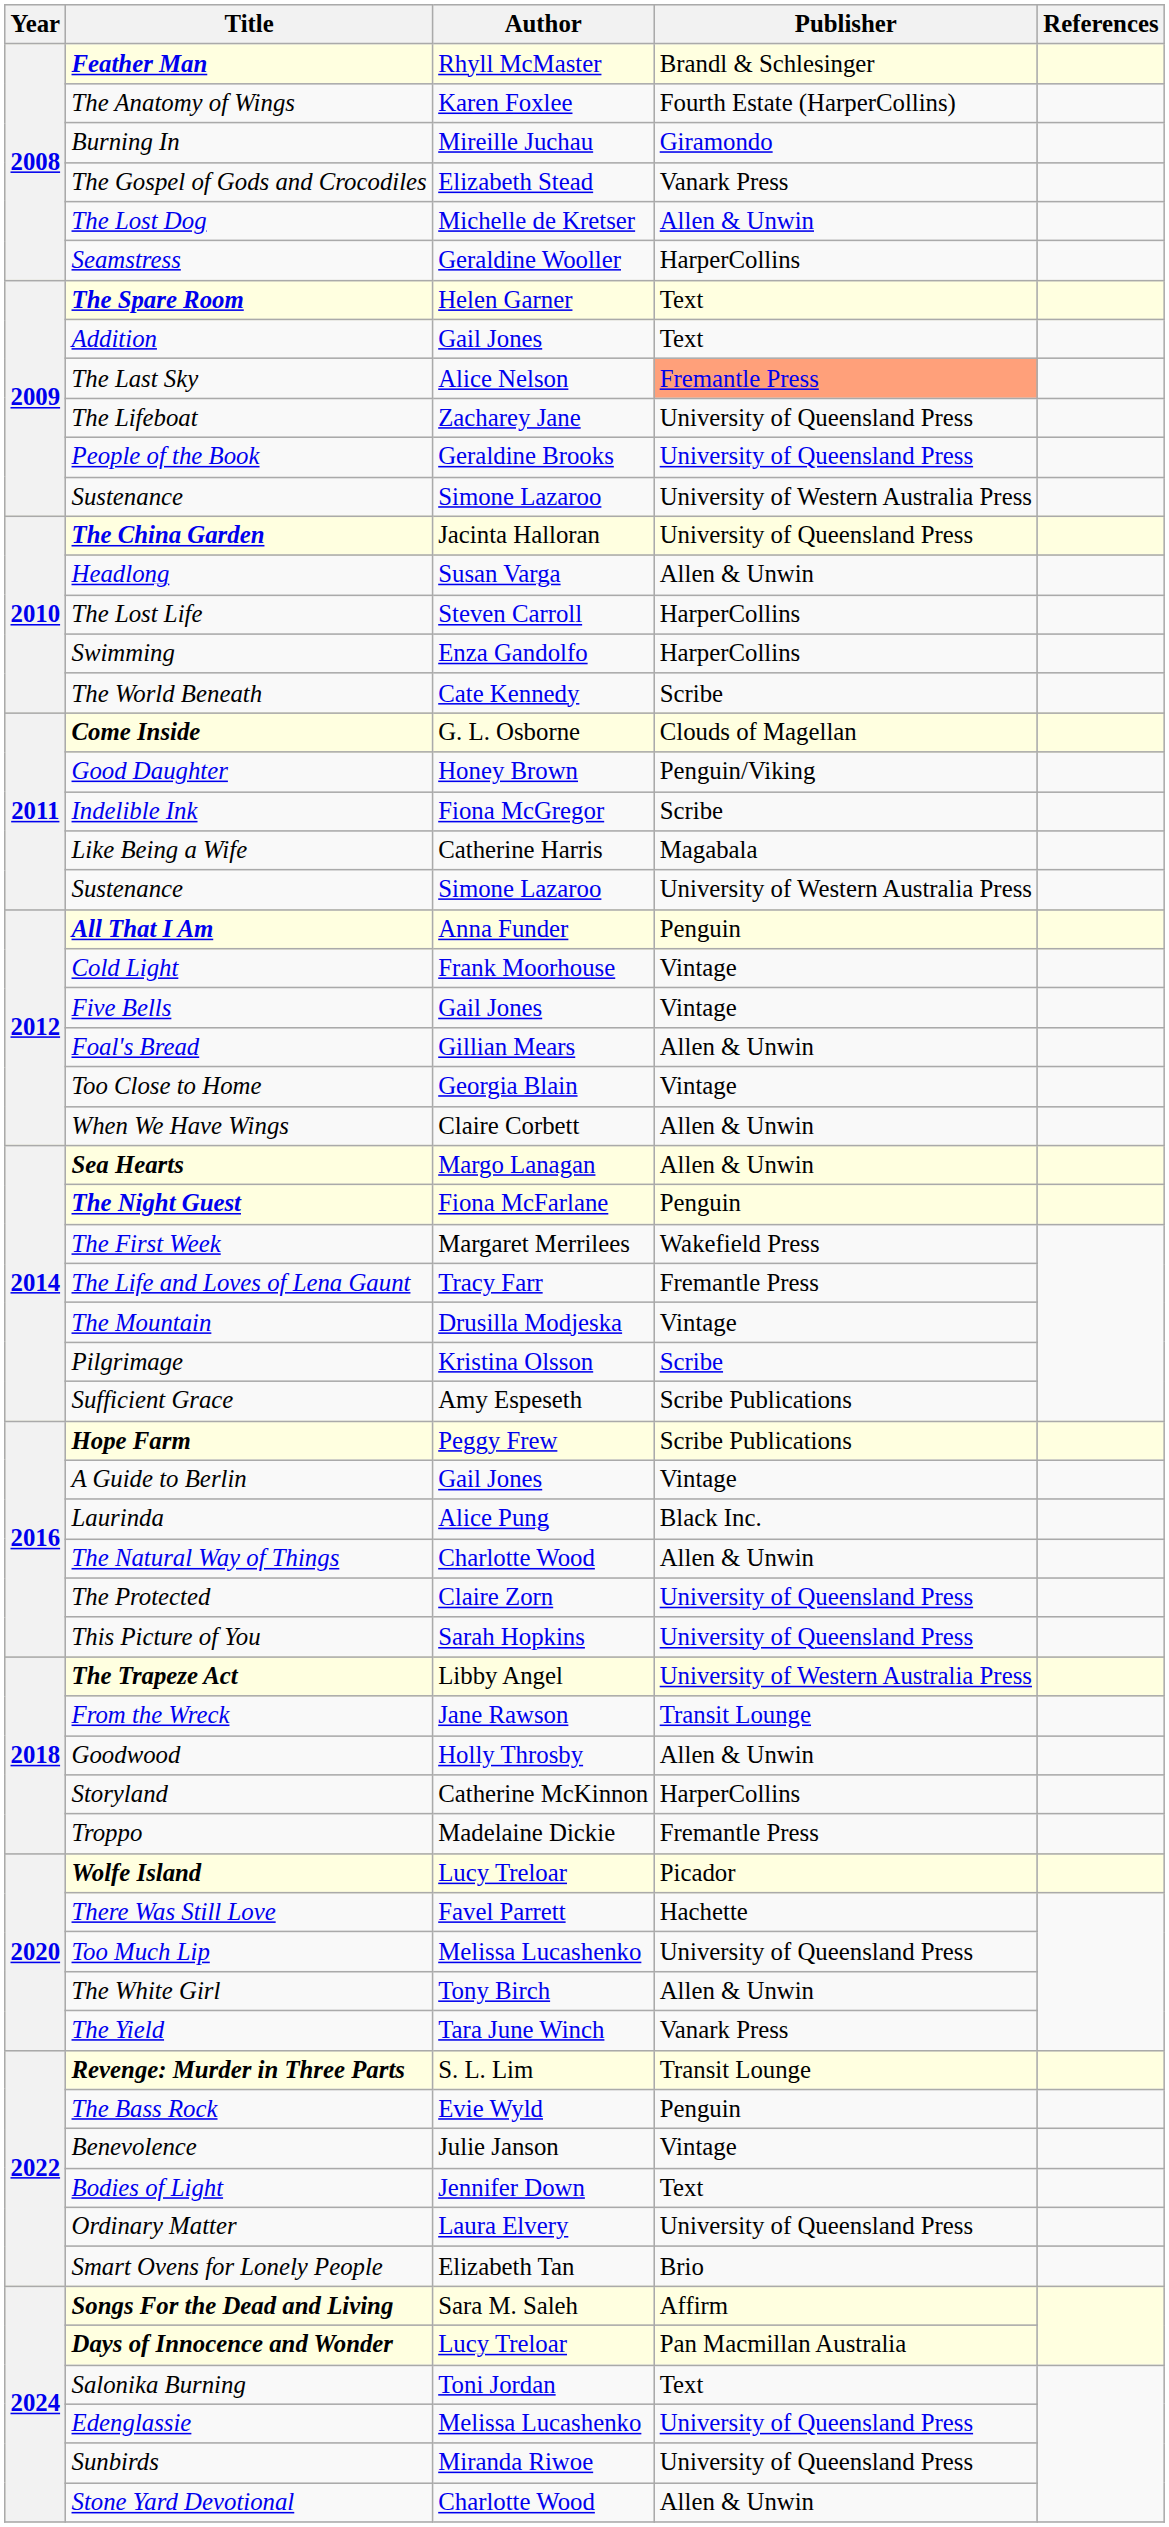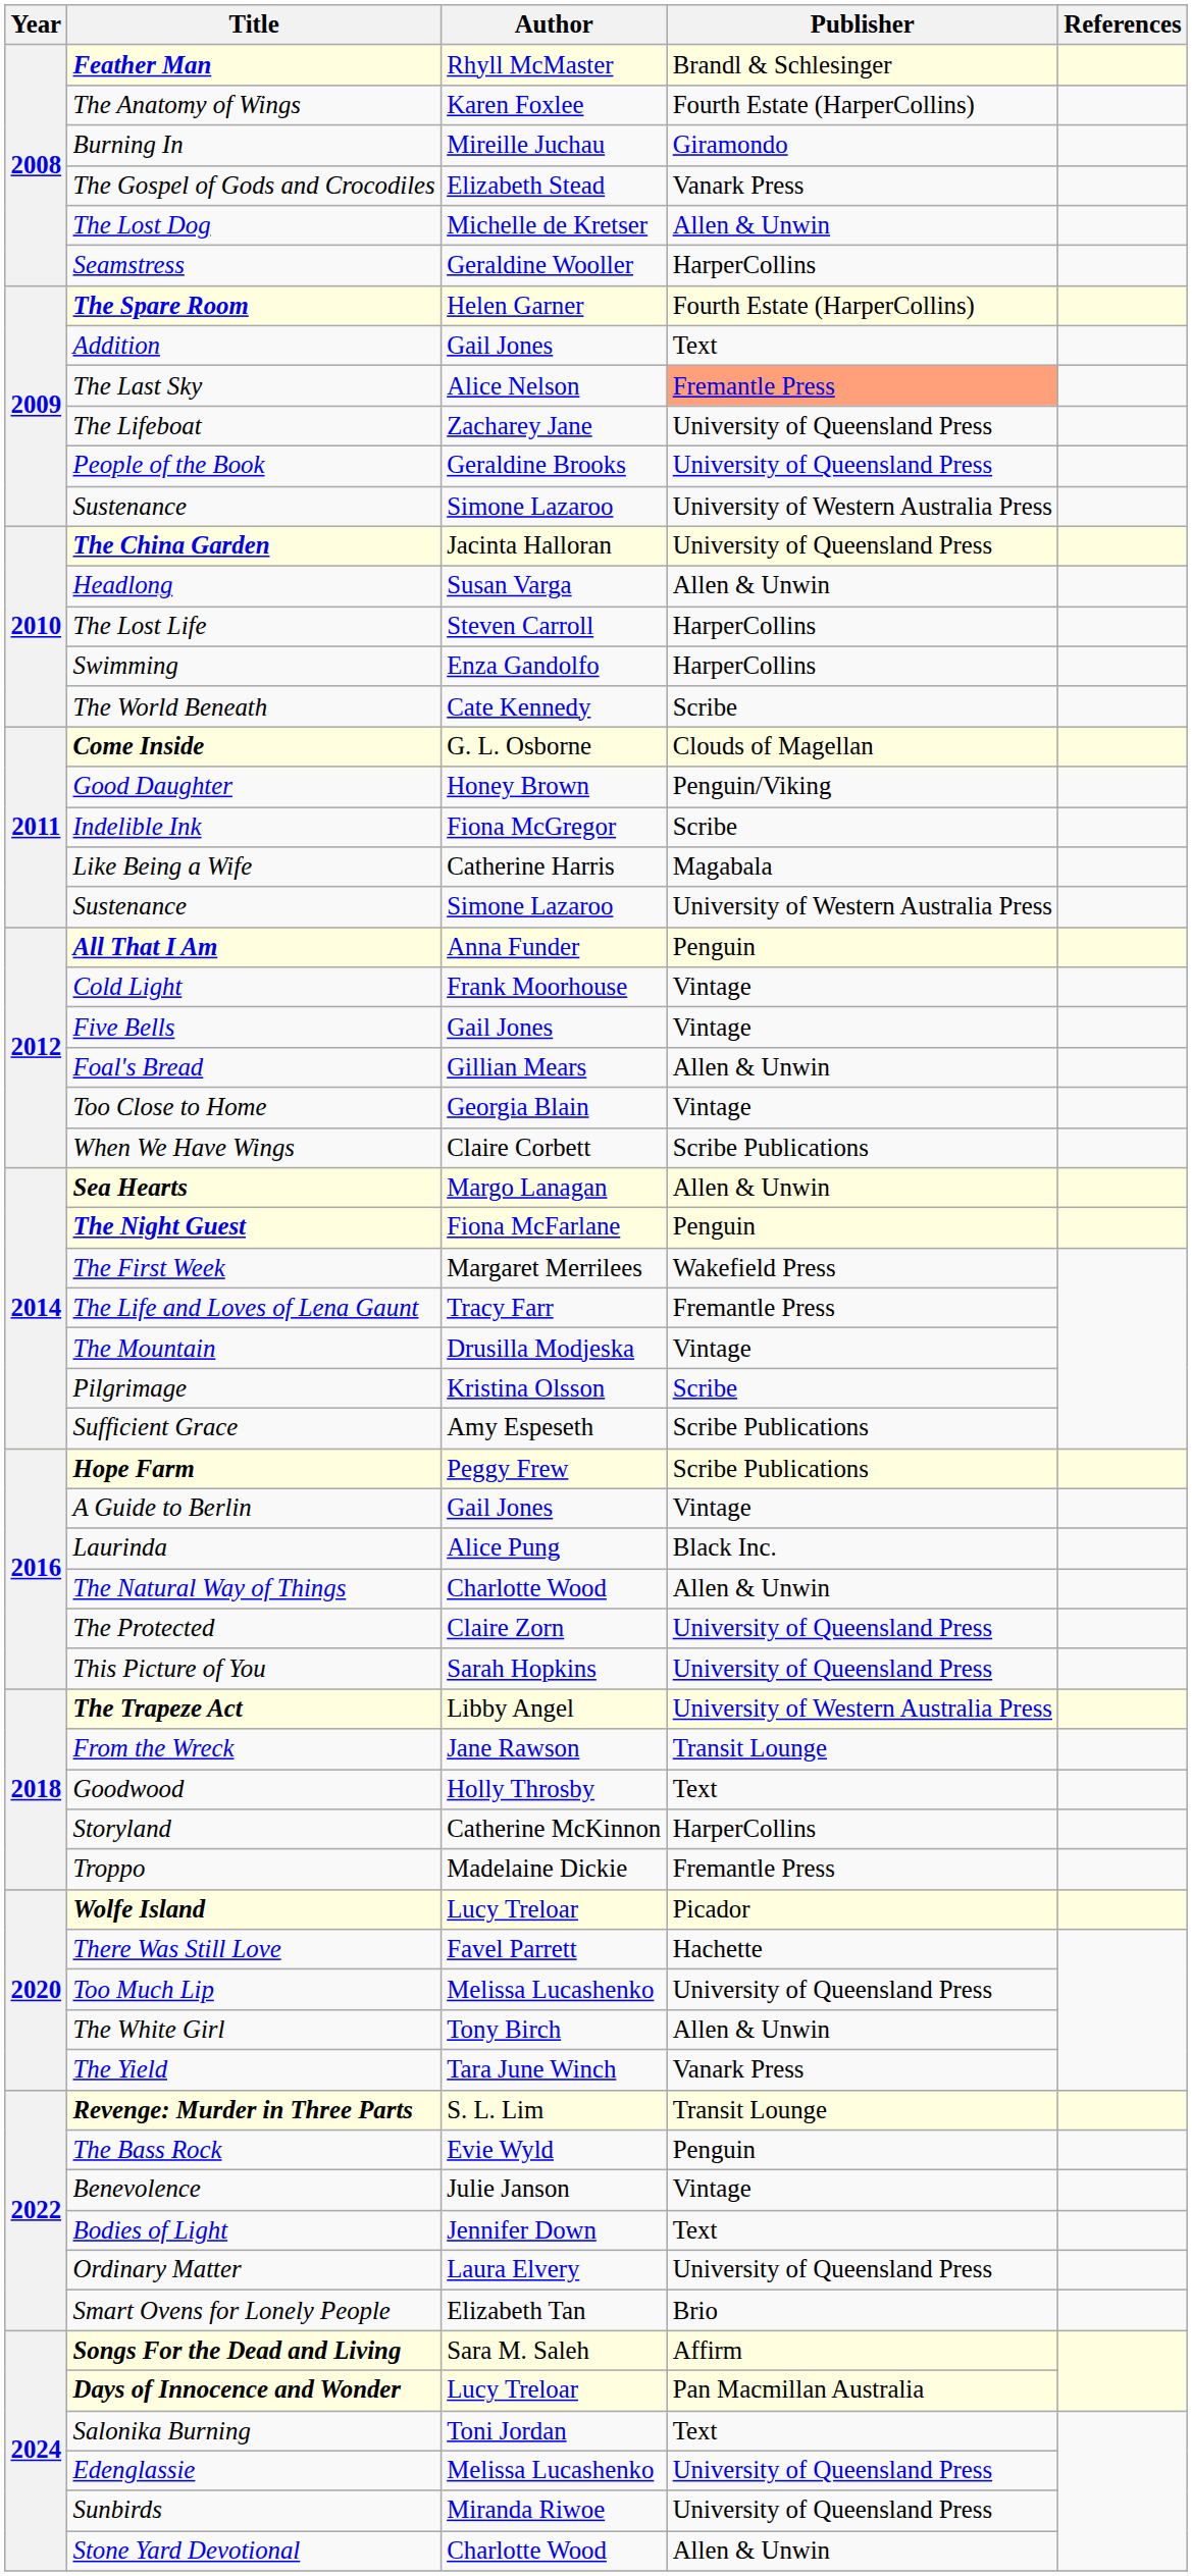 <table class="wikitable">
 <tr>
 <th>Year</th>
 <th>Title</th>
 <th>Author</th>
 <th>Publisher</th>
 <th>References</th>
 </tr>
 <tr style="background-color:lightyellow;">
 <th rowspan="6"><a href='#'>2008</a></th>
 <td><strong><em><a href='#'>Feather Man</a></em></strong></td>
 <td><a href='#'>Rhyll McMaster</a></td>
 <td>Brandl & Schlesinger</td>
 <td></td>
 </tr>
 <tr>
 <td><em>The Anatomy of Wings</em></td>
 <td><a href='#'>Karen Foxlee</a></td>
 <td>Fourth Estate (HarperCollins)</td>
 <td></td>
 </tr>
 <tr>
 <td><em>Burning In</em></td>
 <td><a href='#'>Mireille Juchau</a></td>
 <td><a href='#'>Giramondo</a></td>
 <td></td>
 </tr>
 <tr>
 <td><em>The Gospel of Gods and Crocodiles</em></td>
 <td><a href='#'>Elizabeth Stead</a></td>
 <td>Vanark Press</td>
 <td></td>
 </tr>
 <tr>
 <td><em><a href='#'>The Lost Dog</a></em></td>
 <td><a href='#'>Michelle de Kretser</a></td>
 <td><a href='#'>Allen & Unwin</a></td>
 <td></td>
 </tr>
 <tr>
 <td><em><a href='#'>Seamstress</a></em></td>
 <td><a href='#'>Geraldine Wooller</a></td>
 <td>HarperCollins</td>
 <td></td>
 </tr>
 <tr style="background-color:lightyellow;">
 <th rowspan="6"><a href='#'>2009</a></th>
 <td><strong><em><a href='#'>The Spare Room</a></em></strong></td>
 <td><a href='#'>Helen Garner</a></td>
-<td>Text</td>
+<td>Fourth Estate (HarperCollins)</td>
 <td></td>
 </tr>
 <tr>
 <td><em><a href='#'>Addition</a></em></td>
 <td><a href='#'>Gail Jones</a></td>
 <td>Text</td>
 <td></td>
 </tr>
 <tr>
 <td><em>The Last Sky</em></td>
 <td><a href='#'>Alice Nelson</a></td>
 <td style="background: lightsalmon;"><a href='#'>Fremantle Press</a></td>
 <td></td>
 </tr>
 <tr>
 <td><em>The Lifeboat</em></td>
 <td><a href='#'>Zacharey Jane</a></td>
 <td>University of Queensland Press</td>
 <td></td>
 </tr>
 <tr>
 <td><em><a href='#'>People of the Book</a></em></td>
 <td><a href='#'>Geraldine Brooks</a></td>
 <td><a href='#'>University of Queensland Press</a></td>
 <td></td>
 </tr>
 <tr>
 <td><em>Sustenance</em></td>
 <td><a href='#'>Simone Lazaroo</a></td>
 <td>University of Western Australia Press</td>
 <td></td>
 </tr>
 <tr style="background-color:lightyellow;">
 <th rowspan="5"><a href='#'>2010</a></th>
 <td><strong><em><a href='#'>The China Garden</a></em></strong></td>
 <td>Jacinta Halloran</td>
 <td>University of Queensland Press</td>
 <td></td>
 </tr>
 <tr>
 <td><em><a href='#'>Headlong</a></em></td>
 <td><a href='#'>Susan Varga</a></td>
 <td>Allen & Unwin</td>
 <td></td>
 </tr>
 <tr>
 <td><em>The Lost Life</em></td>
 <td><a href='#'>Steven Carroll</a></td>
 <td>HarperCollins</td>
 <td></td>
 </tr>
 <tr>
 <td><em>Swimming</em></td>
 <td><a href='#'>Enza Gandolfo</a></td>
 <td>HarperCollins</td>
 <td></td>
 </tr>
 <tr>
 <td><em>The World Beneath</em></td>
 <td><a href='#'>Cate Kennedy</a></td>
 <td>Scribe</td>
 <td></td>
 </tr>
 <tr style="background-color:lightyellow;">
 <th rowspan="5"><a href='#'>2011</a></th>
 <td><strong><em>Come Inside</em></strong></td>
 <td>G. L. Osborne</td>
 <td>Clouds of Magellan</td>
 <td></td>
 </tr>
 <tr>
 <td><em><a href='#'>Good Daughter</a></em></td>
 <td><a href='#'>Honey Brown</a></td>
 <td>Penguin/Viking</td>
 <td></td>
 </tr>
 <tr>
 <td><em><a href='#'>Indelible Ink</a></em></td>
 <td><a href='#'>Fiona McGregor</a></td>
 <td>Scribe</td>
 <td></td>
 </tr>
 <tr>
 <td><em>Like Being a Wife</em></td>
 <td>Catherine Harris</td>
 <td>Magabala</td>
 <td></td>
 </tr>
 <tr>
 <td><em>Sustenance</em></td>
 <td><a href='#'>Simone Lazaroo</a></td>
 <td>University of Western Australia Press</td>
 <td></td>
 </tr>
 <tr style="background-color:lightyellow;">
 <th rowspan="6"><a href='#'>2012</a></th>
 <td><strong><em><a href='#'>All That I Am</a></em></strong></td>
 <td><a href='#'>Anna Funder</a></td>
 <td>Penguin</td>
 <td></td>
 </tr>
 <tr>
 <td><em><a href='#'>Cold Light</a></em></td>
 <td><a href='#'>Frank Moorhouse</a></td>
 <td>Vintage</td>
 <td></td>
 </tr>
 <tr>
 <td><em><a href='#'>Five Bells</a></em></td>
 <td><a href='#'>Gail Jones</a></td>
 <td>Vintage</td>
 <td></td>
 </tr>
 <tr>
 <td><em><a href='#'>Foal's Bread</a></em></td>
 <td><a href='#'>Gillian Mears</a></td>
 <td>Allen & Unwin</td>
 <td></td>
 </tr>
 <tr>
 <td><em>Too Close to Home</em></td>
 <td><a href='#'>Georgia Blain</a></td>
 <td>Vintage</td>
 <td></td>
 </tr>
 <tr>
 <td><em>When We Have Wings</em></td>
 <td>Claire Corbett</td>
-<td>Allen & Unwin</td>
+<td>Scribe Publications</td>
 <td></td>
 </tr>
 <tr style="background-color:lightyellow;">
 <th rowspan="7"><a href='#'>2014</a></th>
 <td><strong><em>Sea Hearts</em></strong></td>
 <td><a href='#'>Margo Lanagan</a></td>
 <td>Allen & Unwin</td>
 <td></td>
 </tr>
 <tr style="background-color:lightyellow;">
 <td><strong><em><a href='#'>The Night Guest</a></em></strong></td>
 <td><a href='#'>Fiona McFarlane</a></td>
 <td>Penguin</td>
 <td></td>
 </tr>
 <tr>
 <td><em><a href='#'>The First Week</a></em></td>
 <td>Margaret Merrilees</td>
 <td>Wakefield Press</td>
 <td rowspan="5"></td>
 </tr>
 <tr>
 <td><em><a href='#'>The Life and Loves of Lena Gaunt</a></em></td>
 <td><a href='#'>Tracy Farr</a></td>
 <td>Fremantle Press</td>
 </tr>
 <tr>
 <td><em><a href='#'>The Mountain</a></em></td>
 <td><a href='#'>Drusilla Modjeska</a></td>
 <td>Vintage</td>
 </tr>
 <tr>
 <td><em>Pilgrimage</em></td>
 <td><a href='#'>Kristina Olsson</a></td>
 <td><a href='#'>Scribe</a></td>
 </tr>
 <tr>
 <td><em>Sufficient Grace</em></td>
 <td>Amy Espeseth</td>
 <td>Scribe Publications</td>
 </tr>
 <tr style="background-color:lightyellow;">
 <th rowspan="6"><a href='#'>2016</a></th>
 <td><strong><em>Hope Farm</em></strong></td>
 <td><a href='#'>Peggy Frew</a></td>
 <td>Scribe Publications</td>
 <td></td>
 </tr>
 <tr>
 <td><em>A Guide to Berlin</em></td>
 <td><a href='#'>Gail Jones</a></td>
 <td>Vintage</td>
 <td></td>
 </tr>
 <tr>
 <td><em>Laurinda</em></td>
 <td><a href='#'>Alice Pung</a></td>
 <td>Black Inc.</td>
 <td></td>
 </tr>
 <tr>
 <td><em><a href='#'>The Natural Way of Things</a></em></td>
 <td><a href='#'>Charlotte Wood</a></td>
 <td>Allen & Unwin</td>
 <td></td>
 </tr>
 <tr>
 <td><em>The Protected</em></td>
 <td><a href='#'>Claire Zorn</a></td>
 <td><a href='#'>University of Queensland Press</a></td>
 <td></td>
 </tr>
 <tr>
 <td><em>This Picture of You</em></td>
 <td><a href='#'>Sarah Hopkins</a></td>
 <td><a href='#'>University of Queensland Press</a></td>
 <td></td>
 </tr>
 <tr style="background-color:lightyellow;">
 <th rowspan="5"><a href='#'>2018</a></th>
 <td><strong><em>The Trapeze Act</em></strong></td>
 <td>Libby Angel</td>
 <td><a href='#'>University of Western Australia Press</a></td>
 <td></td>
 </tr>
 <tr>
 <td><em><a href='#'>From the Wreck</a></em></td>
 <td><a href='#'>Jane Rawson</a></td>
 <td><a href='#'>Transit Lounge</a></td>
 <td></td>
 </tr>
 <tr>
 <td><em>Goodwood</em></td>
 <td><a href='#'>Holly Throsby</a></td>
-<td>Allen & Unwin</td>
+<td>Text</td>
 <td></td>
 </tr>
 <tr>
 <td><em>Storyland</em></td>
 <td>Catherine McKinnon</td>
 <td>HarperCollins</td>
 <td></td>
 </tr>
 <tr>
 <td><em>Troppo</em></td>
 <td>Madelaine Dickie</td>
 <td>Fremantle Press</td>
 <td></td>
 </tr>
 <tr style="background-color:lightyellow;">
 <th rowspan="5"><a href='#'>2020</a></th>
 <td><strong><em>Wolfe Island</em></strong></td>
 <td><a href='#'>Lucy Treloar</a></td>
 <td>Picador</td>
 <td></td>
 </tr>
 <tr>
 <td><em><a href='#'>There Was Still Love</a></em></td>
 <td><a href='#'>Favel Parrett</a></td>
 <td>Hachette</td>
 <td rowspan="4"></td>
 </tr>
 <tr>
 <td><em><a href='#'>Too Much Lip</a></em></td>
 <td><a href='#'>Melissa Lucashenko</a></td>
 <td>University of Queensland Press</td>
 </tr>
 <tr>
 <td><em>The White Girl</em></td>
 <td><a href='#'>Tony Birch</a></td>
 <td>Allen & Unwin</td>
 </tr>
 <tr>
 <td><em><a href='#'>The Yield</a></em></td>
 <td><a href='#'>Tara June Winch</a></td>
 <td>Vanark Press</td>
 </tr>
 <tr style="background-color:lightyellow;">
 <th rowspan="6"><a href='#'>2022</a></th>
 <td><strong><em>Revenge: Murder in Three Parts</em></strong></td>
 <td>S. L. Lim</td>
 <td>Transit Lounge</td>
 <td></td>
 </tr>
 <tr>
 <td><em><a href='#'>The Bass Rock</a></em></td>
 <td><a href='#'>Evie Wyld</a></td>
 <td>Penguin</td>
 <td></td>
 </tr>
 <tr>
 <td><em>Benevolence</em></td>
 <td>Julie Janson</td>
 <td>Vintage</td>
 <td></td>
 </tr>
 <tr>
 <td><em><a href='#'>Bodies of Light</a></em></td>
 <td><a href='#'>Jennifer Down</a></td>
 <td>Text</td>
 <td></td>
 </tr>
 <tr>
 <td><em>Ordinary Matter</em></td>
 <td><a href='#'>Laura Elvery</a></td>
 <td>University of Queensland Press</td>
 <td></td>
 </tr>
 <tr>
 <td><em>Smart Ovens for Lonely People</em></td>
 <td>Elizabeth Tan</td>
 <td>Brio</td>
 <td></td>
 </tr>
 <tr style="background-color:lightyellow;">
 <th rowspan="6"><a href='#'>2024</a></th>
 <td><strong><em>Songs For the Dead and Living</em></strong></td>
 <td>Sara M. Saleh</td>
 <td>Affirm</td>
 <td rowspan="2"></td>
 </tr>
 <tr style="background-color:lightyellow;">
 <td><strong><em>Days of Innocence and Wonder</em></strong></td>
 <td><a href='#'>Lucy Treloar</a></td>
 <td>Pan Macmillan Australia</td>
 </tr>
 <tr>
 <td><em>Salonika Burning</em></td>
 <td><a href='#'>Toni Jordan</a></td>
 <td>Text</td>
 <td rowspan="4"></td>
 </tr>
 <tr>
 <td><em><a href='#'>Edenglassie</a></em></td>
 <td><a href='#'>Melissa Lucashenko</a></td>
 <td><a href='#'>University of Queensland Press</a></td>
 </tr>
 <tr>
 <td><em>Sunbirds</em></td>
 <td><a href='#'>Miranda Riwoe</a></td>
 <td>University of Queensland Press</td>
 </tr>
 <tr>
 <td><em><a href='#'>Stone Yard Devotional</a></em></td>
 <td><a href='#'>Charlotte Wood</a></td>
 <td>Allen & Unwin</td>
 </tr>
 </table>
